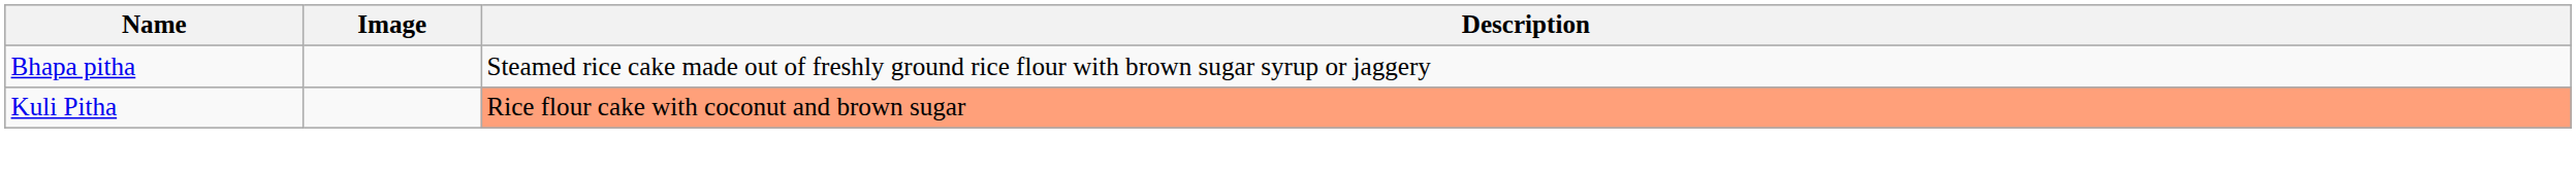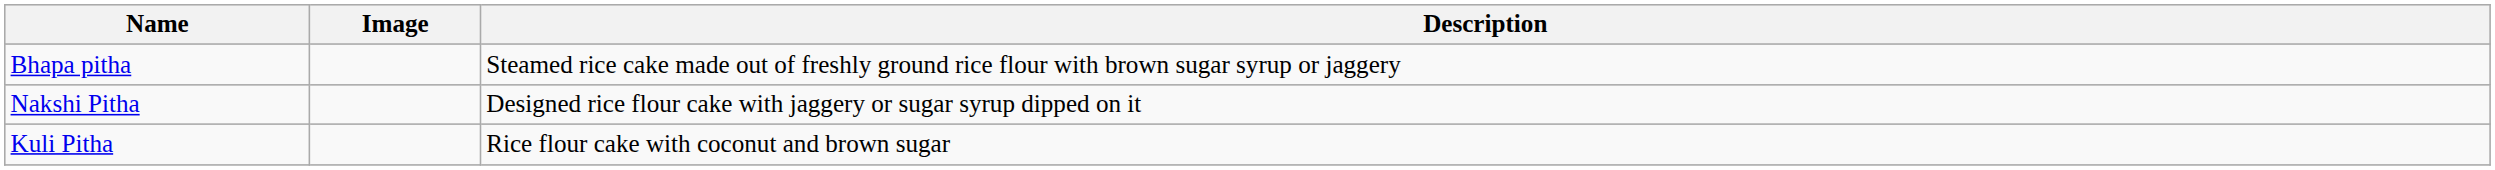 <table class="wikitable sortable" width="100%">
 <tr>
 <th>Name</th>
 <th>Image</th>
 <th>Description</th>
 </tr>
 <tr>
 <td><a href='#'>Bhapa pitha</a></td>
 <td></td>
 <td>Steamed rice cake made out of freshly ground rice flour with brown sugar syrup or jaggery</td>
 </tr>
 <tr>
+<td><a href='#'>Nakshi Pitha</a></td>
+<td></td>
+<td>Designed rice flour cake with jaggery or sugar syrup dipped on it</td>
+</tr>
+<tr>
 <td><a href='#'>Kuli Pitha</a></td>
 <td></td>
-<td style="background: lightsalmon;">Rice flour cake with coconut and brown sugar</td>
+<td>Rice flour cake with coconut and brown sugar</td>
 </tr>
 </table>
